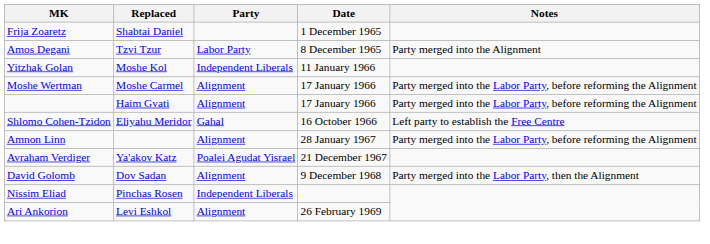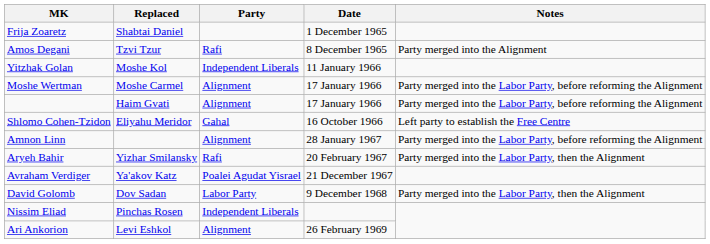 <table class="sort wikitable sortable" style="text-align:left">
 <tr>
 <th>MK</th>
 <th>Replaced</th>
 <th>Party</th>
 <th>Date</th>
 <th>Notes</th>
 </tr>
 <tr>
 <td><a href='#'>Frija Zoaretz</a></td>
 <td><a href='#'>Shabtai Daniel</a></td>
 <td></td>
 <td>1 December 1965</td>
 </tr>
 <tr>
 <td><a href='#'>Amos Degani</a></td>
 <td><a href='#'>Tzvi Tzur</a></td>
-<td><a href='#'>Labor Party</a></td>
+<td><a href='#'>Rafi</a></td>
 <td>8 December 1965</td>
 <td>Party merged into the Alignment</td>
 </tr>
 <tr>
 <td><a href='#'>Yitzhak Golan</a></td>
 <td><a href='#'>Moshe Kol</a></td>
 <td><a href='#'>Independent Liberals</a></td>
 <td>11 January 1966</td>
 </tr>
 <tr>
 <td><a href='#'>Moshe Wertman</a></td>
 <td><a href='#'>Moshe Carmel</a></td>
 <td><a href='#'>Alignment</a></td>
 <td>17 January 1966</td>
 <td>Party merged into the <a href='#'>Labor Party</a>, before reforming the Alignment</td>
 </tr>
 <tr>
 <td></td>
 <td><a href='#'>Haim Gvati</a></td>
 <td><a href='#'>Alignment</a></td>
 <td>17 January 1966</td>
 <td>Party merged into the <a href='#'>Labor Party</a>, before reforming the Alignment</td>
 </tr>
 <tr>
 <td><a href='#'>Shlomo Cohen-Tzidon</a></td>
 <td><a href='#'>Eliyahu Meridor</a></td>
 <td><a href='#'>Gahal</a></td>
 <td>16 October 1966</td>
 <td>Left party to establish the <a href='#'>Free Centre</a></td>
 </tr>
 <tr>
 <td><a href='#'>Amnon Linn</a></td>
 <td></td>
 <td><a href='#'>Alignment</a></td>
 <td>28 January 1967</td>
 <td>Party merged into the <a href='#'>Labor Party</a>, before reforming the Alignment</td>
 </tr>
 <tr>
+<td><a href='#'>Aryeh Bahir</a></td>
+<td><a href='#'>Yizhar Smilansky</a></td>
+<td><a href='#'>Rafi</a></td>
+<td>20 February 1967</td>
+<td>Party merged into the <a href='#'>Labor Party</a>, then the Alignment</td>
+</tr>
+<tr>
 <td><a href='#'>Avraham Verdiger</a></td>
 <td><a href='#'>Ya'akov Katz</a></td>
 <td><a href='#'>Poalei Agudat Yisrael</a></td>
 <td>21 December 1967</td>
 </tr>
 <tr>
 <td><a href='#'>David Golomb</a></td>
 <td><a href='#'>Dov Sadan</a></td>
-<td><a href='#'>Alignment</a></td>
+<td><a href='#'>Labor Party</a></td>
 <td>9 December 1968</td>
 <td>Party merged into the <a href='#'>Labor Party</a>, then the Alignment</td>
 </tr>
 <tr>
 <td><a href='#'>Nissim Eliad</a></td>
 <td><a href='#'>Pinchas Rosen</a></td>
 <td><a href='#'>Independent Liberals</a></td>
 <td></td>
 </tr>
 <tr>
 <td><a href='#'>Ari Ankorion</a></td>
 <td><a href='#'>Levi Eshkol</a></td>
 <td><a href='#'>Alignment</a></td>
 <td>26 February 1969</td>
 </tr>
 </table>
